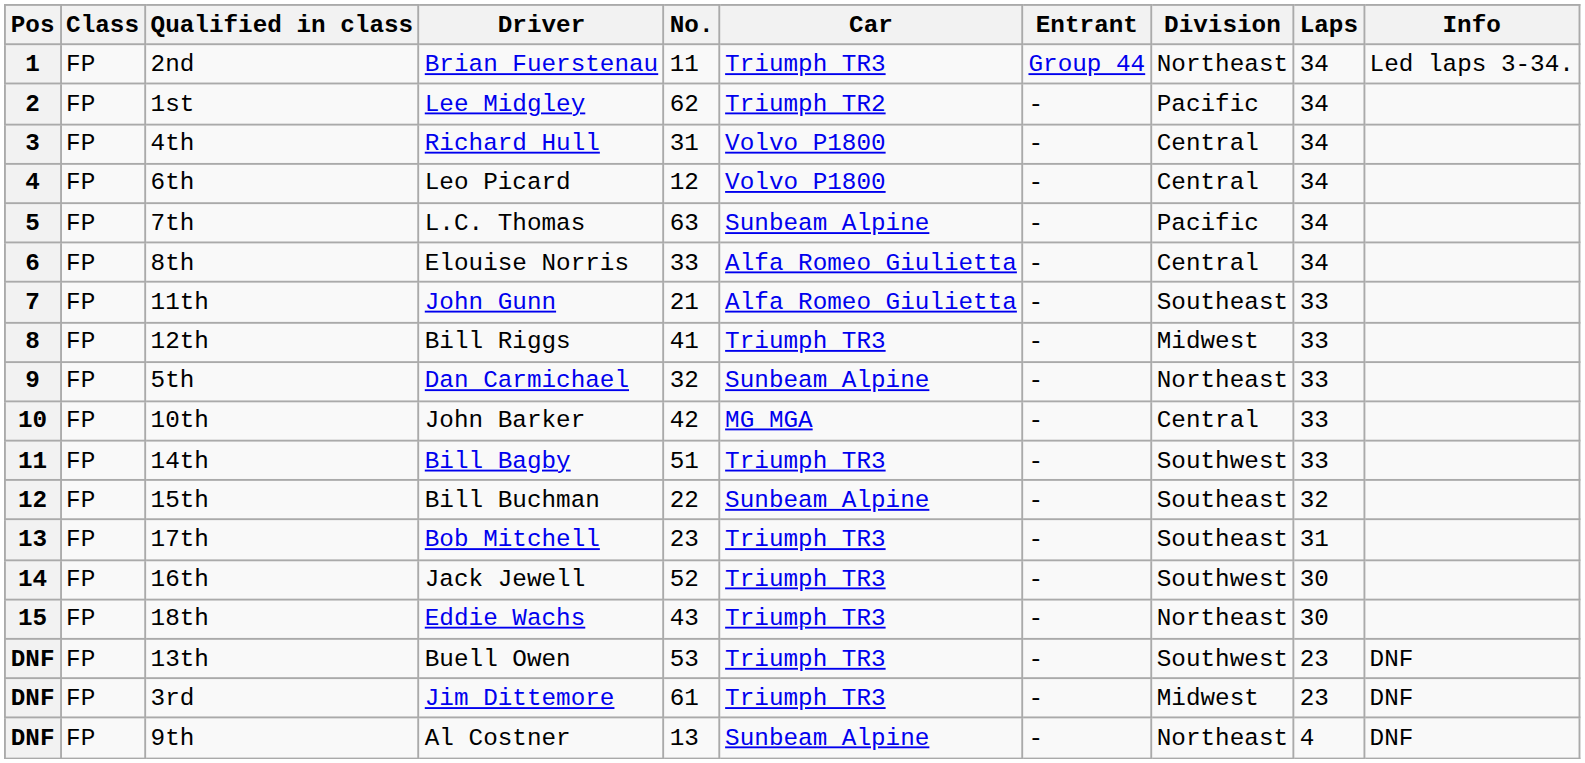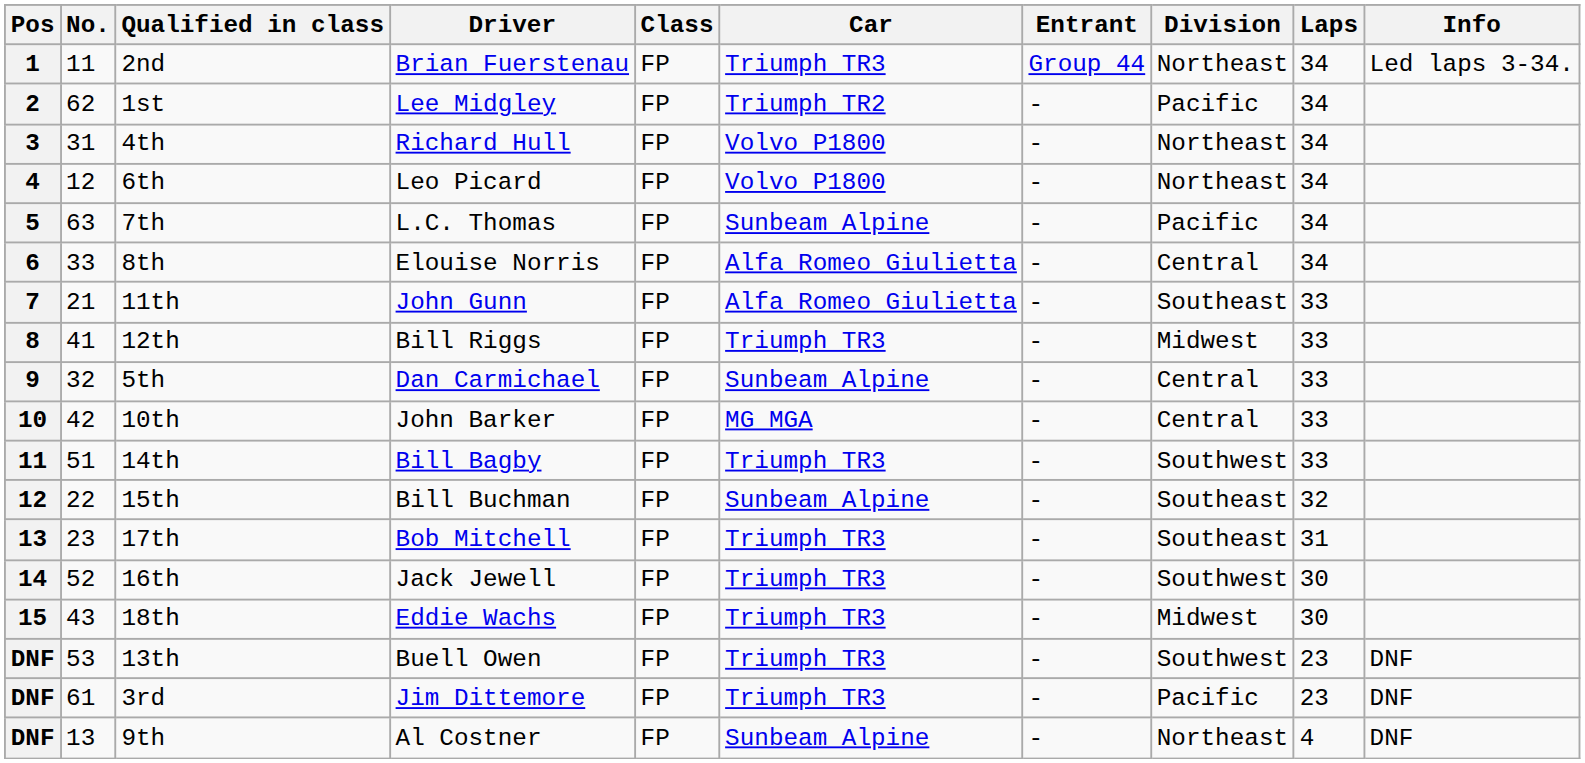 <table class="wikitable">
 <tr>
 <th>Pos</th>
-<th>Class</th>
+<th>No.</th>
 <th>Qualified in class</th>
 <th>Driver</th>
-<th>No.</th>
+<th>Class</th>
 <th>Car</th>
 <th>Entrant</th>
 <th>Division</th>
 <th>Laps</th>
 <th>Info</th>
 </tr>
 <tr>
 <th>1</th>
-<td>FP</td>
+<td>11</td>
 <td>2nd</td>
 <td> <a href='#'>Brian Fuerstenau</a></td>
-<td>11</td>
+<td>FP</td>
 <td><a href='#'>Triumph TR3</a></td>
 <td><a href='#'>Group 44</a></td>
 <td>Northeast</td>
 <td>34</td>
 <td>Led laps 3-34.</td>
 </tr>
 <tr>
 <th>2</th>
-<td>FP</td>
+<td>62</td>
 <td>1st</td>
 <td> <a href='#'>Lee Midgley</a></td>
-<td>62</td>
+<td>FP</td>
 <td><a href='#'>Triumph TR2</a></td>
 <td>-</td>
 <td>Pacific</td>
 <td>34</td>
 <td></td>
 </tr>
 <tr>
 <th>3</th>
-<td>FP</td>
+<td>31</td>
 <td>4th</td>
 <td> <a href='#'>Richard Hull</a></td>
-<td>31</td>
+<td>FP</td>
 <td><a href='#'>Volvo P1800</a></td>
 <td>-</td>
-<td>Central</td>
+<td>Northeast</td>
 <td>34</td>
 <td></td>
 </tr>
 <tr>
 <th>4</th>
-<td>FP</td>
+<td>12</td>
 <td>6th</td>
 <td> Leo Picard</td>
-<td>12</td>
+<td>FP</td>
 <td><a href='#'>Volvo P1800</a></td>
 <td>-</td>
-<td>Central</td>
+<td>Northeast</td>
 <td>34</td>
 <td></td>
 </tr>
 <tr>
 <th>5</th>
-<td>FP</td>
+<td>63</td>
 <td>7th</td>
 <td> L.C. Thomas</td>
-<td>63</td>
+<td>FP</td>
 <td><a href='#'>Sunbeam Alpine</a></td>
 <td>-</td>
 <td>Pacific</td>
 <td>34</td>
 <td></td>
 </tr>
 <tr>
 <th>6</th>
-<td>FP</td>
+<td>33</td>
 <td>8th</td>
 <td> Elouise Norris</td>
-<td>33</td>
+<td>FP</td>
 <td><a href='#'>Alfa Romeo Giulietta</a></td>
 <td>-</td>
 <td>Central</td>
 <td>34</td>
 <td></td>
 </tr>
 <tr>
 <th>7</th>
-<td>FP</td>
+<td>21</td>
 <td>11th</td>
 <td> <a href='#'>John Gunn</a></td>
-<td>21</td>
+<td>FP</td>
 <td><a href='#'>Alfa Romeo Giulietta</a></td>
 <td>-</td>
 <td>Southeast</td>
 <td>33</td>
 <td></td>
 </tr>
 <tr>
 <th>8</th>
-<td>FP</td>
+<td>41</td>
 <td>12th</td>
 <td> Bill Riggs</td>
-<td>41</td>
+<td>FP</td>
 <td><a href='#'>Triumph TR3</a></td>
 <td>-</td>
 <td>Midwest</td>
 <td>33</td>
 <td></td>
 </tr>
 <tr>
 <th>9</th>
-<td>FP</td>
+<td>32</td>
 <td>5th</td>
 <td> <a href='#'>Dan Carmichael</a></td>
-<td>32</td>
+<td>FP</td>
 <td><a href='#'>Sunbeam Alpine</a></td>
 <td>-</td>
-<td>Northeast</td>
+<td>Central</td>
 <td>33</td>
 <td></td>
 </tr>
 <tr>
 <th>10</th>
-<td>FP</td>
+<td>42</td>
 <td>10th</td>
 <td> John Barker</td>
-<td>42</td>
+<td>FP</td>
 <td><a href='#'>MG MGA</a></td>
 <td>-</td>
 <td>Central</td>
 <td>33</td>
 <td></td>
 </tr>
 <tr>
 <th>11</th>
-<td>FP</td>
+<td>51</td>
 <td>14th</td>
 <td> <a href='#'>Bill Bagby</a></td>
-<td>51</td>
+<td>FP</td>
 <td><a href='#'>Triumph TR3</a></td>
 <td>-</td>
 <td>Southwest</td>
 <td>33</td>
 <td></td>
 </tr>
 <tr>
 <th>12</th>
-<td>FP</td>
+<td>22</td>
 <td>15th</td>
 <td> Bill Buchman</td>
-<td>22</td>
+<td>FP</td>
 <td><a href='#'>Sunbeam Alpine</a></td>
 <td>-</td>
 <td>Southeast</td>
 <td>32</td>
 <td></td>
 </tr>
 <tr>
 <th>13</th>
-<td>FP</td>
+<td>23</td>
 <td>17th</td>
 <td> <a href='#'>Bob Mitchell</a></td>
-<td>23</td>
+<td>FP</td>
 <td><a href='#'>Triumph TR3</a></td>
 <td>-</td>
 <td>Southeast</td>
 <td>31</td>
 <td></td>
 </tr>
 <tr>
 <th>14</th>
-<td>FP</td>
+<td>52</td>
 <td>16th</td>
 <td> Jack Jewell</td>
-<td>52</td>
+<td>FP</td>
 <td><a href='#'>Triumph TR3</a></td>
 <td>-</td>
 <td>Southwest</td>
 <td>30</td>
 <td></td>
 </tr>
 <tr>
 <th>15</th>
-<td>FP</td>
+<td>43</td>
 <td>18th</td>
 <td> <a href='#'>Eddie Wachs</a></td>
-<td>43</td>
+<td>FP</td>
 <td><a href='#'>Triumph TR3</a></td>
 <td>-</td>
-<td>Northeast</td>
+<td>Midwest</td>
 <td>30</td>
 <td></td>
 </tr>
 <tr>
 <th>DNF</th>
-<td>FP</td>
+<td>53</td>
 <td>13th</td>
 <td> Buell Owen</td>
-<td>53</td>
+<td>FP</td>
 <td><a href='#'>Triumph TR3</a></td>
 <td>-</td>
 <td>Southwest</td>
 <td>23</td>
 <td>DNF</td>
 </tr>
 <tr>
 <th>DNF</th>
-<td>FP</td>
+<td>61</td>
 <td>3rd</td>
 <td> <a href='#'>Jim Dittemore</a></td>
-<td>61</td>
+<td>FP</td>
 <td><a href='#'>Triumph TR3</a></td>
 <td>-</td>
-<td>Midwest</td>
+<td>Pacific</td>
 <td>23</td>
 <td>DNF</td>
 </tr>
 <tr>
 <th>DNF</th>
-<td>FP</td>
+<td>13</td>
 <td>9th</td>
 <td> Al Costner</td>
-<td>13</td>
+<td>FP</td>
 <td><a href='#'>Sunbeam Alpine</a></td>
 <td>-</td>
 <td>Northeast</td>
 <td>4</td>
 <td>DNF</td>
 </tr>
 </table>
